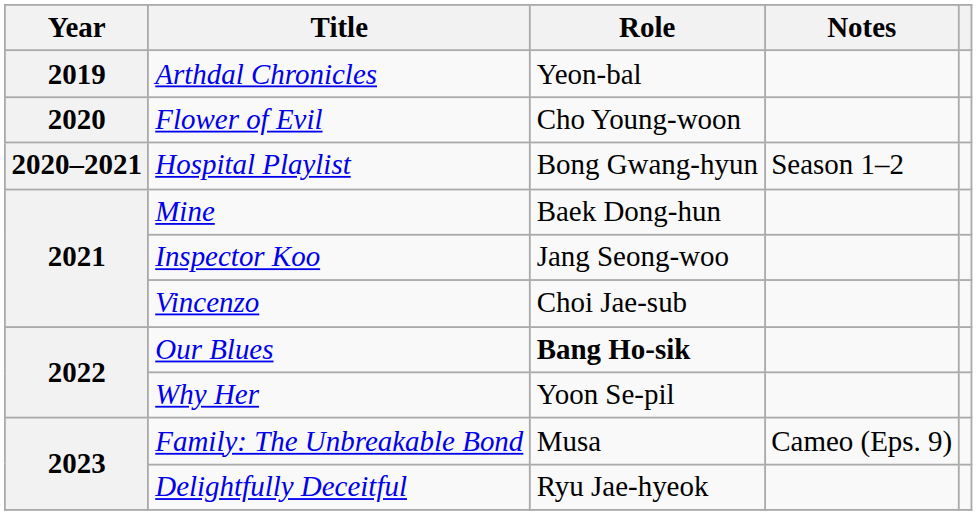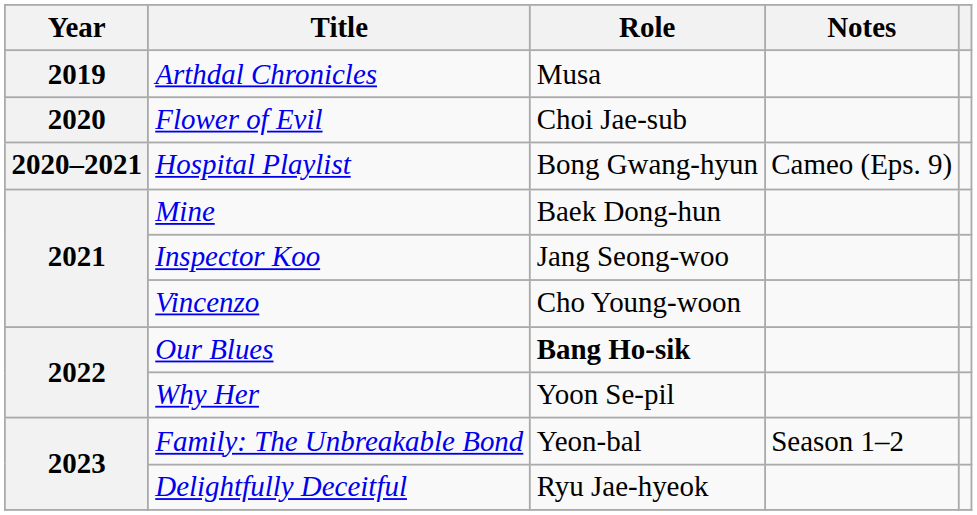 <table class="wikitable plainrowheaders sortable">
 <tr>
 <th scope="col">Year</th>
 <th scope="col">Title</th>
 <th scope="col">Role</th>
 <th scope="col" class="unsortable">Notes</th>
 <th scope="col" class="unsortable"></th>
 </tr>
 <tr>
 <th scope="row">2019</th>
 <td><em><a href='#'>Arthdal Chronicles</a></em></td>
-<td>Yeon-bal</td>
+<td>Musa</td>
 <td></td>
 <td></td>
 </tr>
 <tr>
 <th scope="row">2020</th>
 <td><em><a href='#'>Flower of Evil</a></em></td>
-<td>Cho Young-woon</td>
+<td>Choi Jae-sub</td>
 <td></td>
 <td></td>
 </tr>
 <tr>
 <th scope="row">2020–2021</th>
 <td><em><a href='#'>Hospital Playlist</a></em></td>
 <td>Bong Gwang-hyun</td>
-<td>Season 1–2</td>
+<td>Cameo (Eps. 9)</td>
 <td></td>
 </tr>
 <tr>
 <th scope="row" rowspan="3">2021</th>
 <td><em><a href='#'>Mine</a></em></td>
 <td>Baek Dong-hun</td>
 <td></td>
 <td></td>
 </tr>
 <tr>
 <td><em><a href='#'>Inspector Koo</a></em></td>
 <td>Jang Seong-woo</td>
 <td></td>
 <td></td>
 </tr>
 <tr>
 <td><em><a href='#'>Vincenzo</a></em></td>
-<td>Choi Jae-sub</td>
+<td>Cho Young-woon</td>
 <td></td>
 <td></td>
 </tr>
 <tr>
 <th scope="row" rowspan="2">2022</th>
 <td><em><a href='#'>Our Blues</a></em></td>
 <td><strong>Bang Ho-sik</strong></td>
 <td></td>
 <td></td>
 </tr>
 <tr>
 <td><em><a href='#'>Why Her</a></em></td>
 <td>Yoon Se-pil</td>
 <td></td>
 <td></td>
 </tr>
 <tr>
 <th scope="row" rowspan="2">2023</th>
 <td><em><a href='#'>Family: The Unbreakable Bond</a></em></td>
-<td>Musa</td>
-<td>Cameo (Eps. 9)</td>
+<td>Yeon-bal</td>
+<td>Season 1–2</td>
 <td></td>
 </tr>
 <tr>
 <td><em><a href='#'>Delightfully Deceitful</a></em></td>
 <td>Ryu Jae-hyeok</td>
 <td></td>
 <td></td>
 </tr>
 </table>
